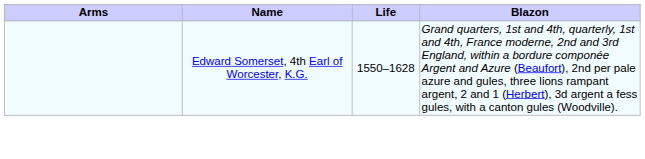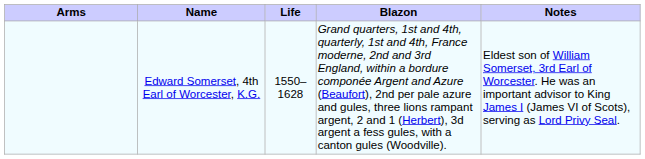 <table width="100%" border="1" cellpadding="2" cellspacing="0" style="margin: 0.5em 0.3em 0.5em 0; background: #f9f9f9; border: 1px #aaa solid; border-collapse: collapse;">
 <tr>
 <th width="21%" bgcolor = "#ccccff">Arms</th>
 <th width="20%" bgcolor = "#ccccff">Name</th>
 <th width="8%" bgcolor = "#ccccff">Life</th>
 <th width="26%" bgcolor = "#ccccff">Blazon</th>
+<th width="26%" bgcolor = "#ccccff">Notes</th>
 </tr>
 <tr bgcolor=f0fcff>
 <td align="center"></td>
 <td align="center"><a href='#'>Edward Somerset</a>, 4th <a href='#'>Earl of Worcester</a>, <a href='#'>K.G.</a></td>
 <td align="center">1550–1628</td>
 <td><em>Grand quarters, 1st and 4th, quarterly, 1st and 4th, France moderne, 2nd and 3rd England, within a bordure componée Argent and Azure</em> (<a href='#'>Beaufort</a>), 2nd per pale azure and gules, three lions rampant argent, 2 and 1 (<a href='#'>Herbert</a>), 3d argent a fess gules, with a canton gules (Woodville).</td>
+<td>Eldest son of <a href='#'>William Somerset, 3rd Earl of Worcester</a>. He was an important advisor to King <a href='#'>James I</a> (James VI of Scots), serving as <a href='#'>Lord Privy Seal</a>.</td>
 </tr>
 </table>
